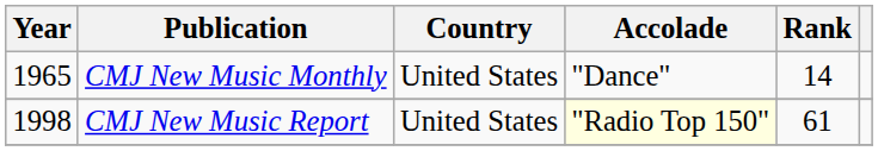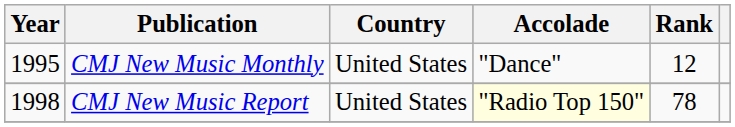 <table class="wikitable sortable" style="margin:0em 1em 1em 0pt">
 <tr>
 <th>Year</th>
 <th>Publication</th>
 <th>Country</th>
 <th>Accolade</th>
 <th>Rank</th>
 <th class=unsortable></th>
 </tr>
 <tr>
-<td align=center>1965</td>
+<td align=center>1995</td>
 <td><em><a href='#'>CMJ New Music Monthly</a></em></td>
 <td>United States</td>
 <td>"Dance"</td>
-<td align=center>14</td>
+<td align=center>12</td>
 <td></td>
 </tr>
 <tr class="sortbottom">
 </tr>
 <tr>
 <td align=center>1998</td>
 <td><em><a href='#'>CMJ New Music Report</a></em></td>
 <td>United States</td>
 <td style="background: lightyellow;">"Radio Top 150"</td>
-<td align=center>61</td>
+<td align=center>78</td>
 <td></td>
 </tr>
 <tr class="sortbottom">
 </tr>
 </table>
